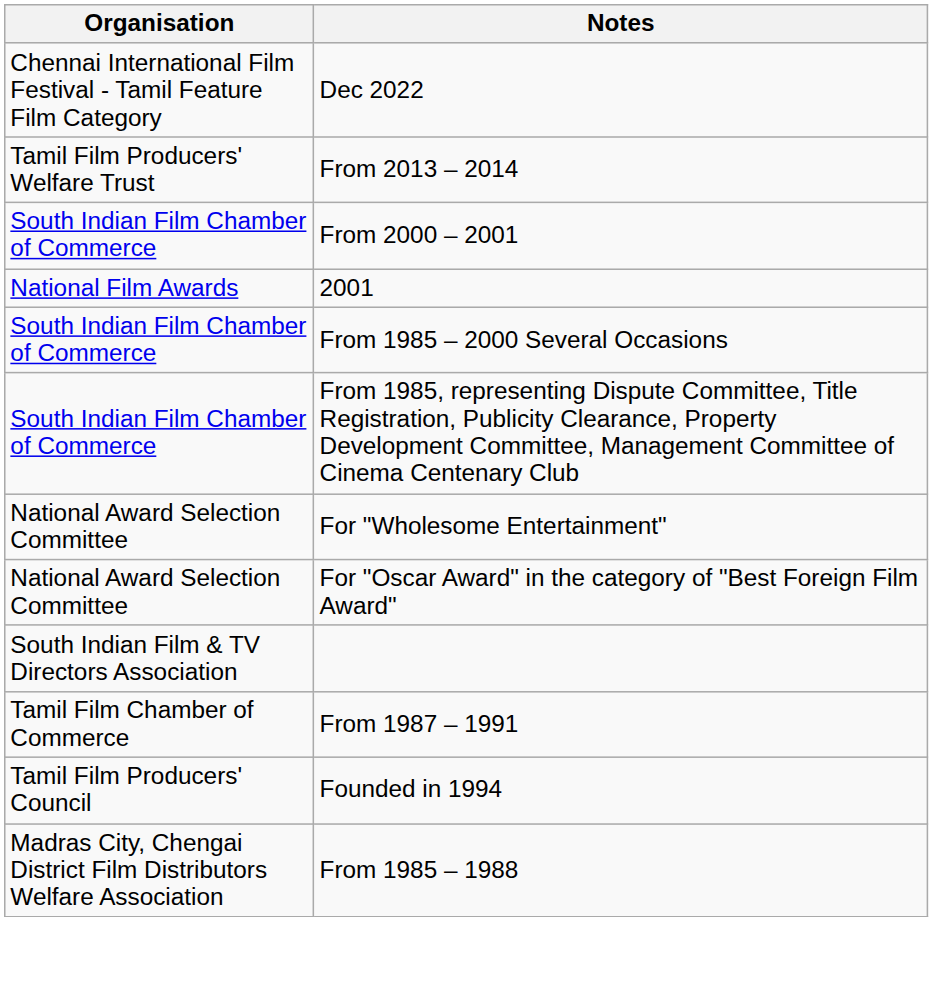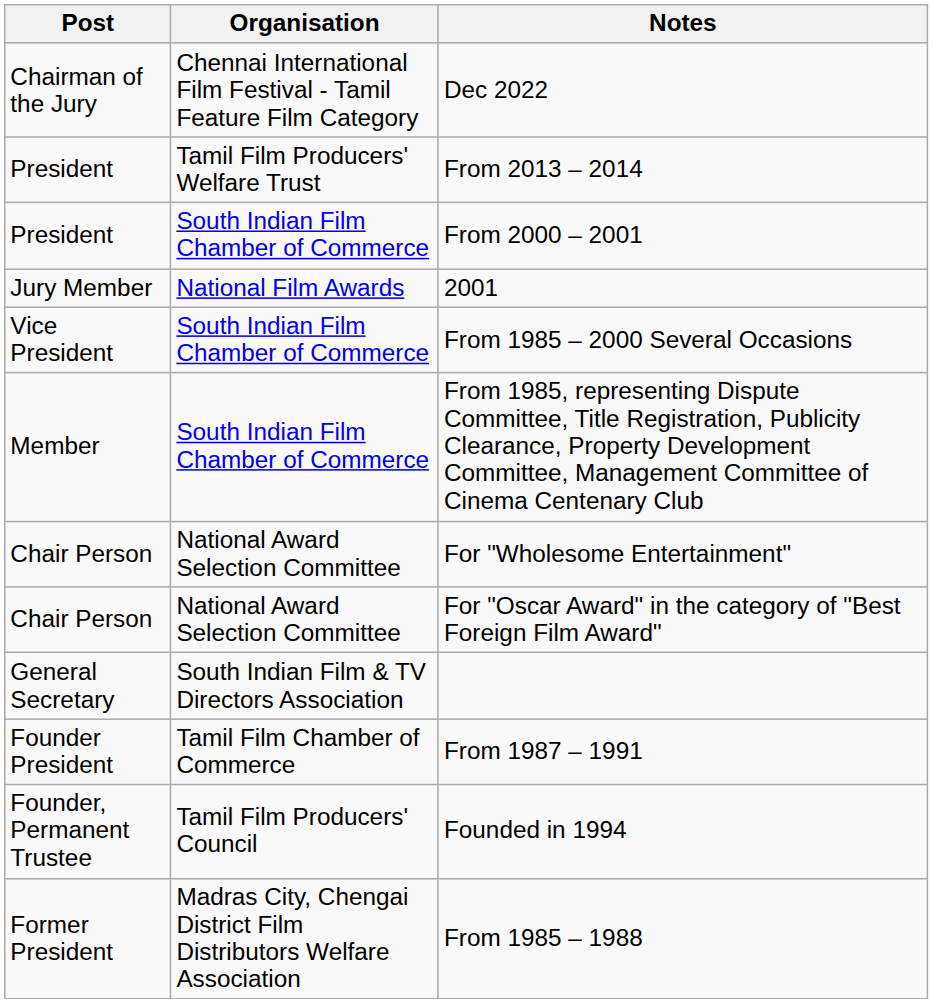 <table class="wikitable">
 <tr>
+<th>Post</th>
 <th>Organisation</th>
 <th>Notes</th>
 </tr>
 <tr>
+<td>Chairman of the Jury</td>
 <td>Chennai International Film Festival - Tamil Feature Film Category</td>
 <td>Dec 2022</td>
 </tr>
 <tr>
+<td>President</td>
 <td>Tamil Film Producers' Welfare Trust</td>
 <td>From 2013 – 2014</td>
 </tr>
 <tr>
+<td>President</td>
 <td><a href='#'>South Indian Film Chamber of Commerce</a></td>
 <td>From 2000 – 2001</td>
 </tr>
 <tr>
+<td>Jury Member</td>
 <td><a href='#'>National Film Awards</a></td>
 <td>2001</td>
 </tr>
 <tr>
+<td>Vice President</td>
 <td><a href='#'>South Indian Film Chamber of Commerce</a></td>
 <td>From 1985 – 2000 Several Occasions</td>
 </tr>
 <tr>
+<td>Member</td>
 <td><a href='#'>South Indian Film Chamber of Commerce</a></td>
 <td>From 1985, representing Dispute Committee, Title Registration, Publicity Clearance, Property Development Committee, Management Committee of Cinema Centenary Club</td>
 </tr>
 <tr>
+<td>Chair Person</td>
 <td>National Award Selection Committee</td>
 <td>For "Wholesome Entertainment"</td>
 </tr>
 <tr>
+<td>Chair Person</td>
 <td>National Award Selection Committee</td>
 <td>For "Oscar Award" in the category of "Best Foreign Film Award"</td>
 </tr>
 <tr>
+<td>General Secretary</td>
 <td>South Indian Film & TV Directors Association</td>
 <td></td>
 </tr>
 <tr>
+<td>Founder President</td>
 <td>Tamil Film Chamber of Commerce</td>
 <td>From 1987 – 1991</td>
 </tr>
 <tr>
+<td>Founder, Permanent Trustee</td>
 <td>Tamil Film Producers' Council</td>
 <td>Founded in 1994</td>
 </tr>
 <tr>
+<td>Former President</td>
 <td>Madras City, Chengai District Film Distributors Welfare Association</td>
 <td>From 1985 – 1988</td>
 </tr>
 </table>
